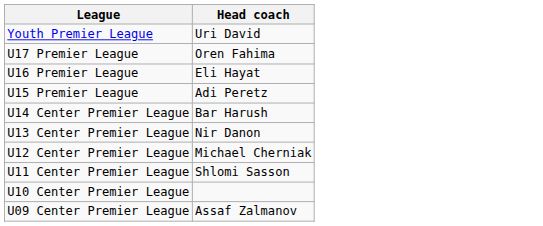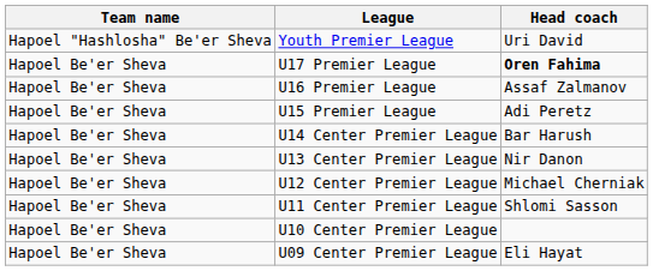 <table class="wikitable">
 <tr>
+<th>Team name</th>
 <th>League</th>
 <th>Head coach</th>
 </tr>
 <tr>
+<td>Hapoel "Hashlosha" Be'er Sheva</td>
 <td><a href='#'>Youth Premier League</a></td>
 <td> Uri David</td>
 </tr>
 <tr>
+<td>Hapoel Be'er Sheva</td>
 <td>U17 Premier League</td>
-<td> Oren Fahima</td>
+<td><strong> Oren Fahima</strong></td>
 </tr>
 <tr>
+<td>Hapoel Be'er Sheva</td>
 <td>U16 Premier League</td>
-<td> Eli Hayat</td>
+<td> Assaf Zalmanov</td>
 </tr>
 <tr>
+<td>Hapoel Be'er Sheva</td>
 <td>U15 Premier League</td>
 <td> Adi Peretz</td>
 </tr>
 <tr>
+<td>Hapoel Be'er Sheva</td>
 <td>U14 Center Premier League</td>
 <td> Bar Harush</td>
 </tr>
 <tr>
+<td>Hapoel Be'er Sheva</td>
 <td>U13 Center Premier League</td>
 <td> Nir Danon</td>
 </tr>
 <tr>
+<td>Hapoel Be'er Sheva</td>
 <td>U12 Center Premier League</td>
 <td> Michael Cherniak</td>
 </tr>
 <tr>
+<td>Hapoel Be'er Sheva</td>
 <td>U11 Center Premier League</td>
 <td> Shlomi Sasson</td>
 </tr>
 <tr>
+<td>Hapoel Be'er Sheva</td>
 <td>U10 Center Premier League</td>
 <td></td>
 </tr>
 <tr>
+<td>Hapoel Be'er Sheva</td>
 <td>U09 Center Premier League</td>
-<td> Assaf Zalmanov</td>
+<td> Eli Hayat</td>
 </tr>
 </table>
